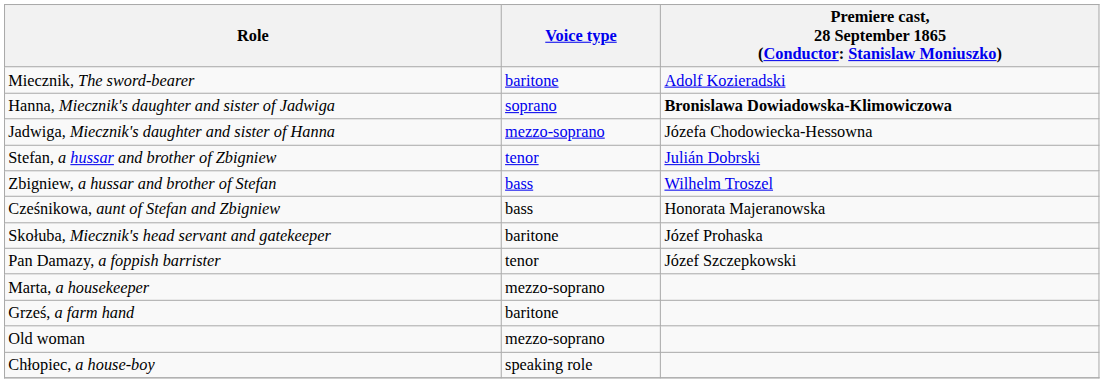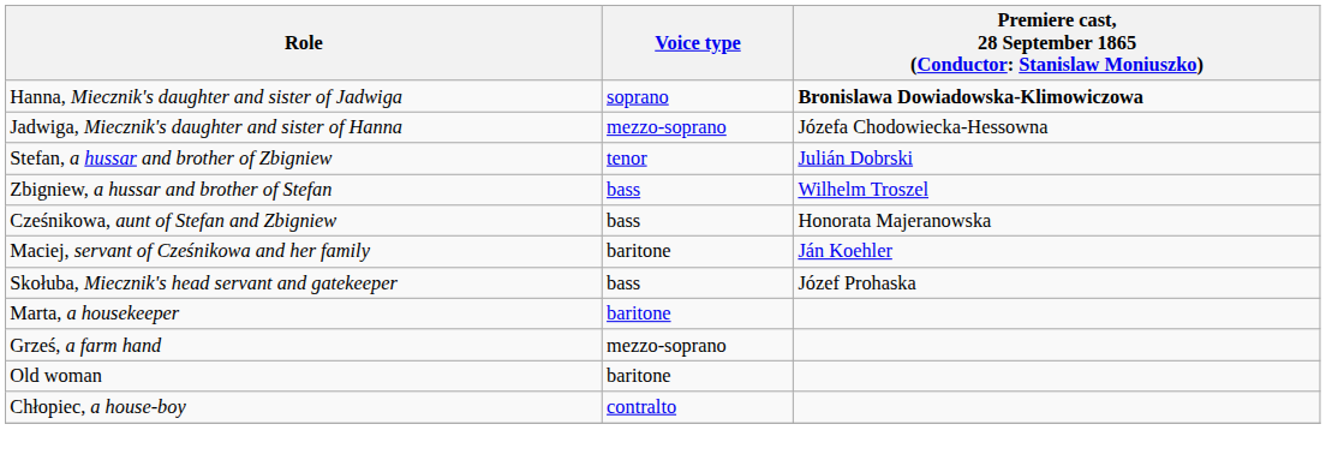 <table class="wikitable" width="85%">
 <tr>
 <th>Role</th>
 <th><a href='#'>Voice type</a></th>
 <th>Premiere cast,<br>28 September 1865<br>(<a href='#'>Conductor</a>: <a href='#'>Stanislaw Moniuszko</a>)</th>
-</tr>
-<tr>
-<td>Miecznik, <em>The sword-bearer</em></td>
-<td><a href='#'>baritone</a></td>
-<td><a href='#'>Adolf Kozieradski</a></td>
 </tr>
 <tr>
 <td>Hanna, <em>Miecznik's daughter and sister of Jadwiga</em></td>
 <td><a href='#'>soprano</a></td>
 <td><strong>Bronislawa Dowiadowska-Klimowiczowa</strong></td>
 </tr>
 <tr>
 <td>Jadwiga, <em>Miecznik's daughter and sister of Hanna</em></td>
 <td><a href='#'>mezzo-soprano</a></td>
 <td>Józefa Chodowiecka-Hessowna</td>
 </tr>
 <tr>
 <td>Stefan, <em>a <a href='#'>hussar</a> and brother of Zbigniew</em></td>
 <td><a href='#'>tenor</a></td>
 <td><a href='#'>Julián Dobrski</a></td>
 </tr>
 <tr>
 <td>Zbigniew, <em>a hussar and brother of Stefan</em></td>
 <td><a href='#'>bass</a></td>
 <td><a href='#'>Wilhelm Troszel</a></td>
 </tr>
 <tr>
 <td>Cześnikowa, <em>aunt of Stefan and Zbigniew</em></td>
 <td>bass</td>
 <td>Honorata Majeranowska</td>
 </tr>
 <tr>
+<td>Maciej, <em>servant of Cześnikowa and her family</em></td>
+<td>baritone</td>
+<td><a href='#'>Ján Koehler</a></td>
+</tr>
+<tr>
 <td>Skołuba, <em>Miecznik's head servant and gatekeeper</em></td>
-<td>baritone</td>
+<td>bass</td>
 <td>Józef Prohaska</td>
 </tr>
 <tr>
-<td>Pan Damazy, <em>a foppish barrister</em></td>
-<td>tenor</td>
-<td>Józef Szczepkowski</td>
+<td>Marta, <em>a housekeeper</em></td>
+<td><a href='#'>baritone</a></td>
+<td></td>
 </tr>
 <tr>
-<td>Marta, <em>a housekeeper</em></td>
+<td>Grześ, <em>a farm hand</em></td>
 <td>mezzo-soprano</td>
 <td></td>
 </tr>
 <tr>
-<td>Grześ, <em>a farm hand</em></td>
+<td>Old woman</td>
 <td>baritone</td>
 <td></td>
 </tr>
 <tr>
-<td>Old woman</td>
-<td>mezzo-soprano</td>
-<td></td>
-</tr>
-<tr>
 <td>Chłopiec, <em>a house-boy</em></td>
-<td>speaking role</td>
+<td><a href='#'>contralto</a></td>
 <td></td>
 </tr>
 <tr>
 </tr>
 </table>
